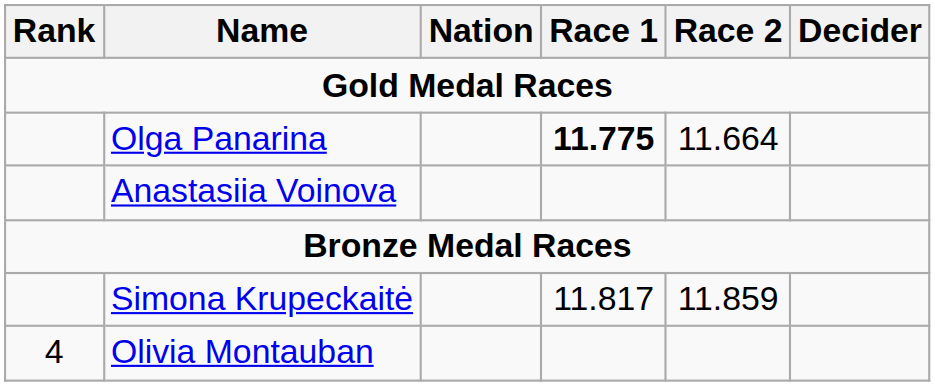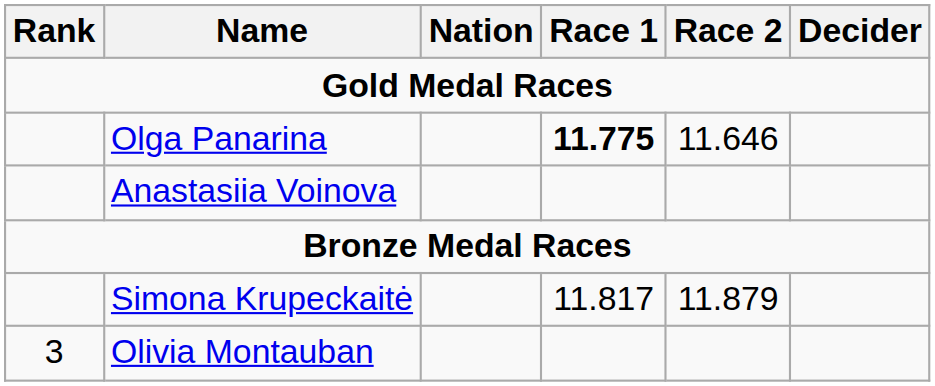 <table class="wikitable" style="text-align:center">
 <tr>
 <th>Rank</th>
 <th>Name</th>
 <th>Nation</th>
 <th>Race 1</th>
 <th>Race 2</th>
 <th>Decider</th>
 </tr>
 <tr>
 <td colspan=6><strong>Gold Medal Races</strong></td>
 </tr>
 <tr>
 <td></td>
 <td align=left><a href='#'>Olga Panarina</a></td>
 <td align=left></td>
 <td><strong>11.775</strong></td>
-<td>11.664</td>
+<td>11.646</td>
 <td></td>
 </tr>
 <tr>
 <td></td>
 <td align=left><a href='#'>Anastasiia Voinova</a></td>
 <td align=left></td>
 <td></td>
 <td></td>
 <td></td>
 </tr>
 <tr>
 <td colspan=6><strong>Bronze Medal Races</strong></td>
 </tr>
 <tr>
 <td></td>
 <td align=left><a href='#'>Simona Krupeckaitė</a></td>
 <td align=left></td>
 <td>11.817</td>
-<td>11.859</td>
+<td>11.879</td>
 <td></td>
 </tr>
 <tr>
-<td>4</td>
+<td>3</td>
 <td align=left><a href='#'>Olivia Montauban</a></td>
 <td align=left></td>
 <td></td>
 <td></td>
 <td></td>
 </tr>
 </table>
